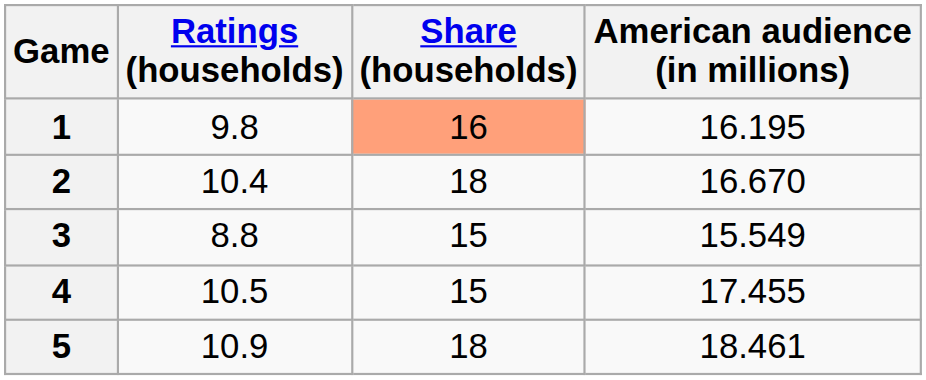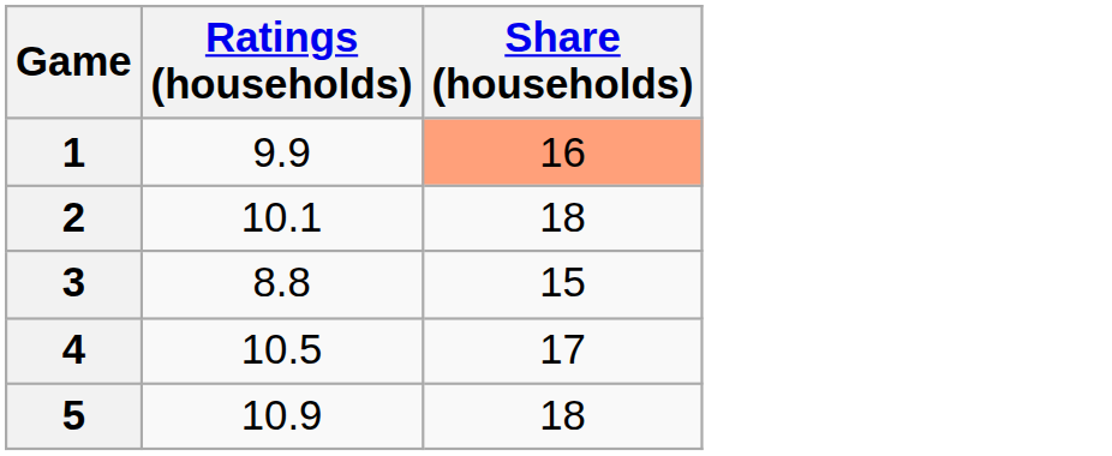 <table class="wikitable" style="text-align:center;" border="1">
 <tr>
 <th>Game</th>
 <th><a href='#'>Ratings</a><br>(households)</th>
 <th><a href='#'>Share</a><br>(households)</th>
-<th>American audience<br>(in millions)</th>
 </tr>
 <tr>
 <th>1</th>
-<td>9.8</td>
+<td>9.9</td>
 <td style="background: lightsalmon;">16</td>
-<td>16.195</td>
 </tr>
 <tr>
 <th>2</th>
-<td>10.4</td>
+<td>10.1</td>
 <td>18</td>
-<td>16.670</td>
 </tr>
 <tr>
 <th>3</th>
 <td>8.8</td>
 <td>15</td>
-<td>15.549</td>
 </tr>
 <tr>
 <th>4</th>
 <td>10.5</td>
-<td>15</td>
-<td>17.455</td>
+<td>17</td>
 </tr>
 <tr>
 <th>5</th>
 <td>10.9</td>
 <td>18</td>
-<td>18.461</td>
 </tr>
 </table>
